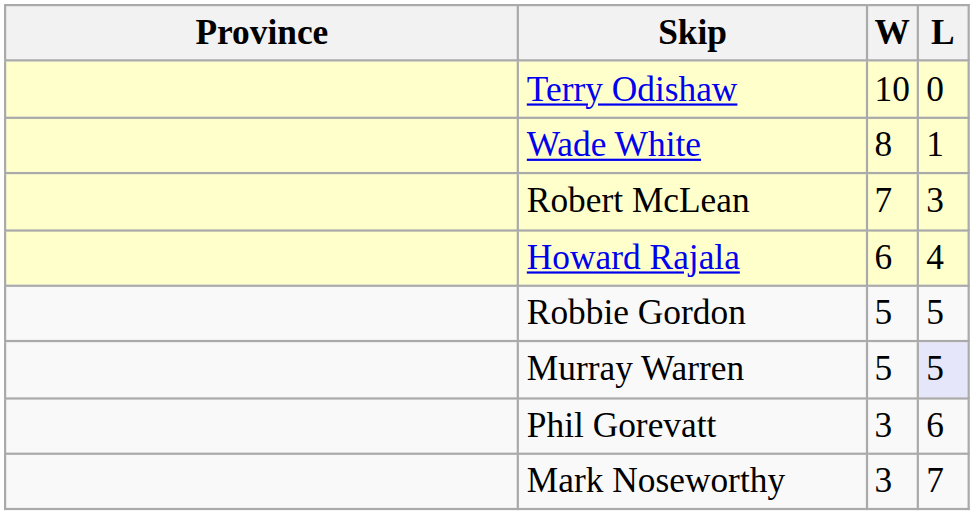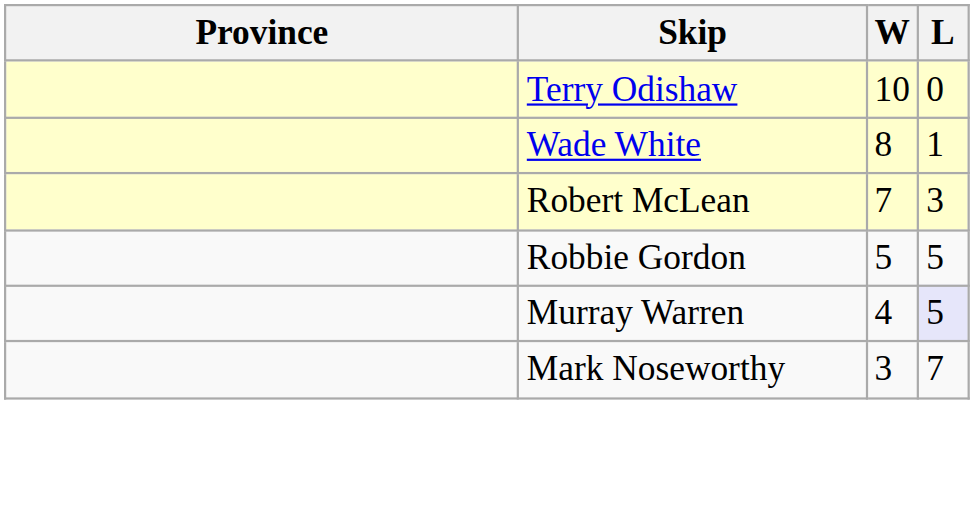 <table class="wikitable">
 <tr>
 <th width=225>Province</th>
 <th width=150>Skip</th>
 <th width=15>W</th>
 <th width=15>L</th>
 </tr>
 <tr bgcolor=#ffffcc>
 <td></td>
 <td><a href='#'>Terry Odishaw</a></td>
 <td>10</td>
 <td>0</td>
 </tr>
 <tr bgcolor=#ffffcc>
 <td></td>
 <td><a href='#'>Wade White</a></td>
 <td>8</td>
 <td>1</td>
 </tr>
 <tr bgcolor=#ffffcc>
 <td></td>
 <td>Robert McLean</td>
 <td>7</td>
 <td>3</td>
 </tr>
-<tr bgcolor=#ffffcc>
-<td></td>
-<td><a href='#'>Howard Rajala</a></td>
-<td>6</td>
-<td>4</td>
-</tr>
 <tr>
 <td></td>
 <td>Robbie Gordon</td>
 <td>5</td>
 <td>5</td>
 </tr>
 <tr>
 <td></td>
 <td>Murray Warren</td>
-<td>5</td>
+<td>4</td>
 <td style="background: lavender;">5</td>
-</tr>
-<tr>
-<td></td>
-<td>Phil Gorevatt</td>
-<td>3</td>
-<td>6</td>
 </tr>
 <tr>
 <td></td>
 <td>Mark Noseworthy</td>
 <td>3</td>
 <td>7</td>
 </tr>
 </table>
